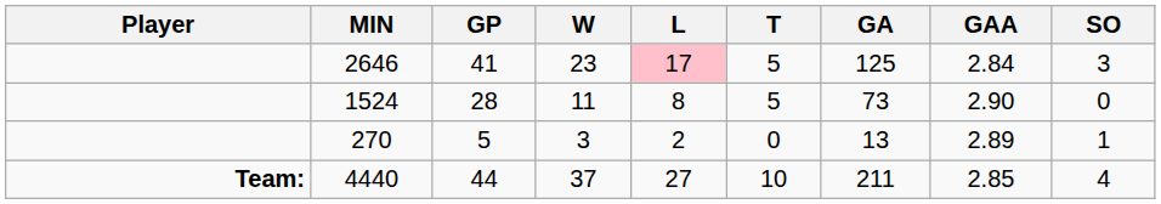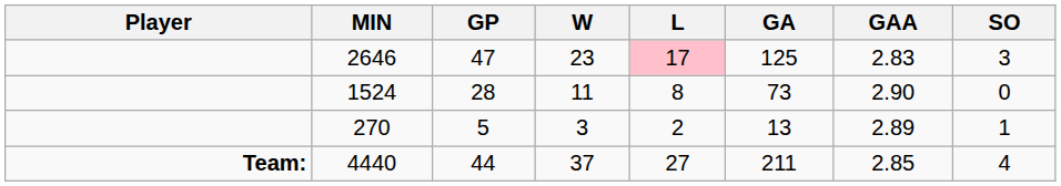 <table class="wikitable sortable" width="60%">
 <tr>
 <th bgcolor="#DDDDFF" width="10%">Player</th>
 <th width="3%" bgcolor="#DDDDFF" title="Minutes played">MIN</th>
 <th width="3%" bgcolor="#DDDDFF" title="Games played in">GP</th>
 <th width="3%" bgcolor="#DDDDFF" title="Wins">W</th>
 <th width="3%" bgcolor="#DDDDFF"title="Losses">L</th>
-<th width="3%" bgcolor="#DDDDFF" title="Ties">T</th>
 <th width="3%" bgcolor="#DDDDFF" title="Goals against">GA</th>
 <th width="3%" bgcolor="#DDDDFF" title="Goals against average">GAA</th>
 <th width="3%" bgcolor="#DDDDFF"title="Shut-outs">SO</th>
 </tr>
 <tr align="center">
 <td align="right"></td>
 <td>2646</td>
-<td>41</td>
+<td>47</td>
 <td>23</td>
 <td style="background: pink;">17</td>
-<td>5</td>
 <td>125</td>
-<td>2.84</td>
+<td>2.83</td>
 <td>3</td>
 </tr>
 <tr align="center">
 <td align="right"></td>
 <td>1524</td>
 <td>28</td>
 <td>11</td>
 <td>8</td>
-<td>5</td>
 <td>73</td>
 <td>2.90</td>
 <td>0</td>
 </tr>
 <tr align="center">
 <td align="right"></td>
 <td>270</td>
 <td>5</td>
 <td>3</td>
 <td>2</td>
-<td>0</td>
 <td>13</td>
 <td>2.89</td>
 <td>1</td>
 </tr>
 <tr align="center">
 <td align="right"><strong>Team:</strong></td>
 <td>4440</td>
 <td>44</td>
 <td>37</td>
 <td>27</td>
-<td>10</td>
 <td>211</td>
 <td>2.85</td>
 <td>4</td>
 </tr>
 </table>
